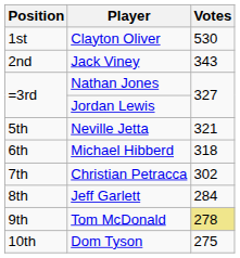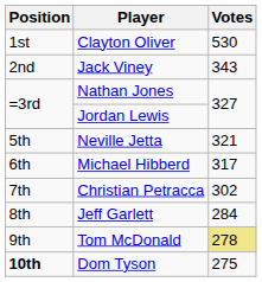 <table class="wikitable">
 <tr>
 <th>Position</th>
 <th>Player</th>
 <th>Votes</th>
 </tr>
 <tr>
 <td>1st</td>
 <td><a href='#'>Clayton Oliver</a></td>
 <td>530</td>
 </tr>
 <tr>
 <td>2nd</td>
 <td><a href='#'>Jack Viney</a></td>
 <td>343</td>
 </tr>
 <tr>
 <td rowspan=2>=3rd</td>
 <td><a href='#'>Nathan Jones</a></td>
 <td rowspan=2>327</td>
 </tr>
 <tr>
 <td><a href='#'>Jordan Lewis</a></td>
 </tr>
 <tr>
 <td>5th</td>
 <td><a href='#'>Neville Jetta</a></td>
 <td>321</td>
 </tr>
 <tr>
 <td>6th</td>
 <td><a href='#'>Michael Hibberd</a></td>
-<td>318</td>
+<td>317</td>
 </tr>
 <tr>
 <td>7th</td>
 <td><a href='#'>Christian Petracca</a></td>
 <td>302</td>
 </tr>
 <tr>
 <td>8th</td>
 <td><a href='#'>Jeff Garlett</a></td>
 <td>284</td>
 </tr>
 <tr>
 <td>9th</td>
 <td><a href='#'>Tom McDonald</a></td>
 <td style="background: khaki;">278</td>
 </tr>
 <tr>
-<td>10th</td>
+<td><strong>10th</strong></td>
 <td><a href='#'>Dom Tyson</a></td>
 <td>275</td>
 </tr>
 </table>
